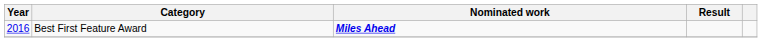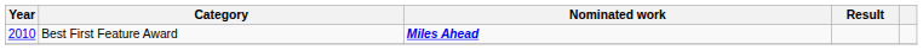 <table class=wikitable>
 <tr>
 <th scope="col" style="width:1em;">Year</th>
 <th scope="col" style="width:29em;">Category</th>
 <th scope="col" style="width:34em;">Nominated work</th>
 <th scope="col" style="width:5em;">Result</th>
 <th scope="col" style="width:1em;"></th>
 </tr>
 <tr>
-<td Scope=row, style="text-align:center;" rowspan="1"><a href='#'>2016</a></td>
+<td Scope=row, style="text-align:center;" rowspan="1"><a href='#'>2010</a></td>
 <td>Best First Feature Award</td>
 <td><strong><em><a href='#'>Miles Ahead</a></em></strong></td>
 <td></td>
 <td style="text-align:center;"></td>
 </tr>
 <tr>
 </tr>
 </table>
